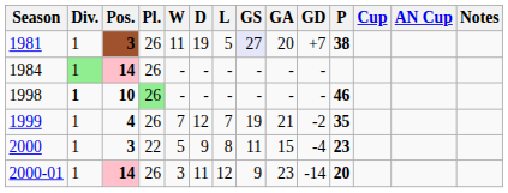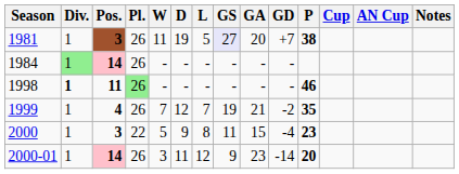 <table class="wikitable">
 <tr style="background:#efefef;">
 <th>Season</th>
 <th>Div.</th>
 <th>Pos.</th>
 <th>Pl.</th>
 <th>W</th>
 <th>D</th>
 <th>L</th>
 <th>GS</th>
 <th>GA</th>
 <th>GD</th>
 <th>P</th>
 <th><a href='#'>Cup</a></th>
 <th><a href='#'>AN Cup</a></th>
 <th>Notes</th>
 </tr>
 <tr>
 <td><a href='#'>1981</a></td>
 <td>1</td>
 <td align=right bgcolor=sienna><strong>3</strong></td>
 <td align=right>26</td>
 <td align=right>11</td>
 <td align=right>19</td>
 <td align=right>5</td>
 <td align=right style="background: lavender;">27</td>
 <td align=right>20</td>
 <td align=right>+7</td>
 <td align=right><strong>38</strong></td>
 <td></td>
 <td></td>
 <td></td>
 </tr>
 <tr>
 <td>1984</td>
 <td style="background: lightgreen;">1</td>
 <td align=right bgcolor=#FFC0CB><strong>14</strong></td>
 <td align=right>26</td>
 <td align=right>-</td>
 <td align=right>-</td>
 <td align=right>-</td>
 <td align=right>-</td>
 <td align=right>-</td>
 <td align=right>-</td>
 <td align=right></td>
 <td></td>
 <td></td>
 <td></td>
 </tr>
 <tr>
 <td>1998</td>
 <td><strong>1</strong></td>
-<td align=right><strong>10</strong></td>
+<td align=right><strong>11</strong></td>
 <td align=right style="background: lightgreen;">26</td>
 <td align=right>-</td>
 <td align=right>-</td>
 <td align=right>-</td>
 <td align=right>-</td>
 <td align=right>-</td>
 <td align=right>-</td>
 <td align=right><strong>46</strong></td>
 <td></td>
 <td></td>
 <td></td>
 </tr>
 <tr>
 <td><a href='#'>1999</a></td>
 <td>1</td>
 <td align=right><strong>4</strong></td>
 <td align=right>26</td>
 <td align=right>7</td>
 <td align=right>12</td>
 <td align=right>7</td>
 <td align=right>19</td>
 <td align=right>21</td>
 <td align=right>-2</td>
 <td align=right><strong>35</strong></td>
 <td></td>
 <td></td>
 <td></td>
 </tr>
 <tr>
 <td><a href='#'>2000</a></td>
 <td>1</td>
 <td align=right><strong>3</strong></td>
 <td align=right>22</td>
 <td align=right>5</td>
 <td align=right>9</td>
 <td align=right>8</td>
 <td align=right>11</td>
 <td align=right>15</td>
 <td align=right>-4</td>
 <td align=right><strong>23</strong></td>
 <td></td>
 <td></td>
 <td></td>
 </tr>
 <tr>
 <td><a href='#'>2000-01</a></td>
 <td>1</td>
 <td align=right bgcolor=#FFC0CB><strong>14</strong></td>
 <td align=right>26</td>
 <td align=right>3</td>
 <td align=right>11</td>
 <td align=right>12</td>
 <td align=right>9</td>
 <td align=right>23</td>
 <td align=right>-14</td>
 <td align=right><strong>20</strong></td>
 <td></td>
 <td></td>
 <td></td>
 </tr>
 </table>
